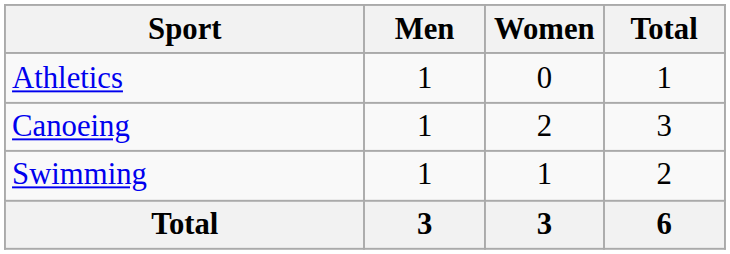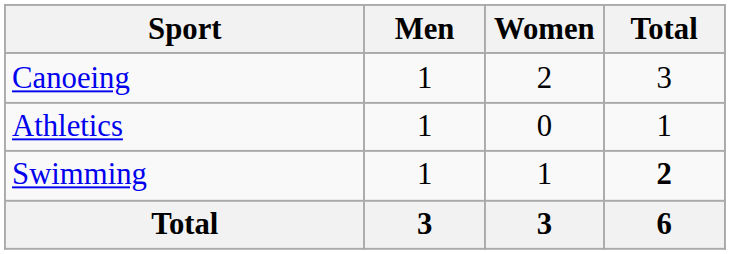 <table class="wikitable sortable" style="text-align:center;">
 <tr>
 <th width=180>Sport</th>
 <th width=55>Men</th>
 <th width=55>Women</th>
 <th width=55>Total</th>
 </tr>
 <tr>
+<td align=left><a href='#'>Canoeing</a></td>
+<td>1</td>
+<td>2</td>
+<td>3</td>
+</tr>
+<tr>
 <td align=left><a href='#'>Athletics</a></td>
 <td>1</td>
 <td>0</td>
 <td>1</td>
 </tr>
 <tr>
-<td align=left><a href='#'>Canoeing</a></td>
-<td>1</td>
-<td>2</td>
-<td>3</td>
-</tr>
-<tr>
 <td align=left><a href='#'>Swimming</a></td>
 <td>1</td>
 <td>1</td>
-<td>2</td>
+<td><strong>2</strong></td>
 </tr>
 <tr>
 <th>Total</th>
 <th>3</th>
 <th>3</th>
 <th>6</th>
 </tr>
 </table>
